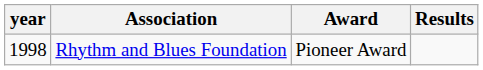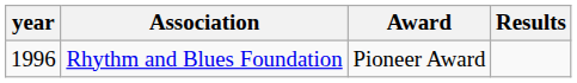 <table class="wikitable">
 <tr>
 <th>year</th>
 <th>Association</th>
 <th>Award</th>
 <th>Results</th>
 </tr>
 <tr>
-<td>1998</td>
+<td>1996</td>
 <td><a href='#'>Rhythm and Blues Foundation</a></td>
 <td>Pioneer Award</td>
 <td></td>
 </tr>
 </table>
